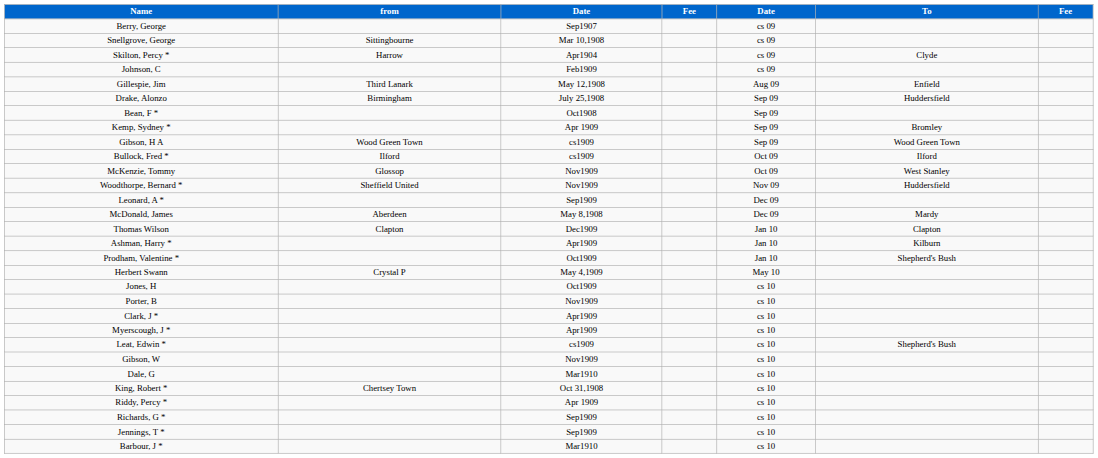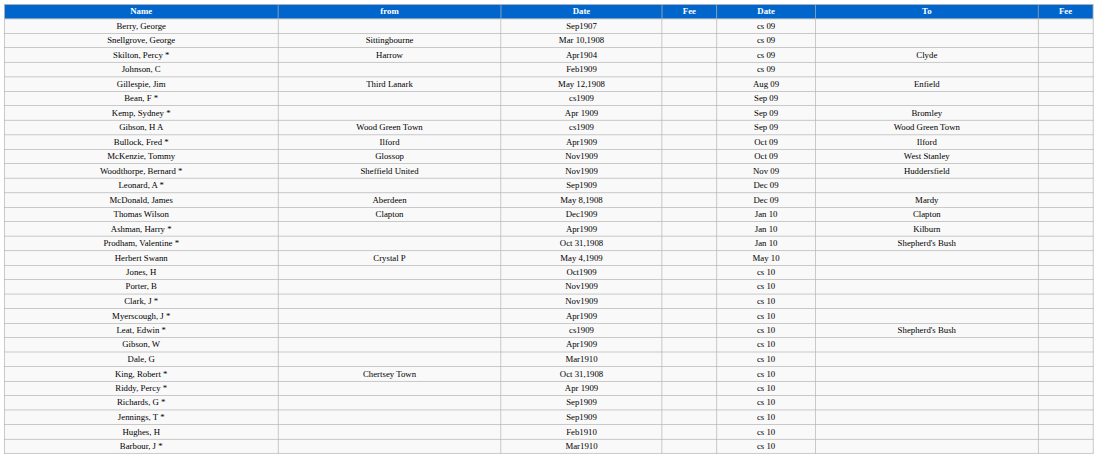 <table class="wikitable" style="text-align:center; font-size:90%; width:90%;">
 <tr>
 <th style="background:#0066CC; color:#FFFFFF; text-align:center;"><strong>Name</strong></th>
 <th style="background:#0066CC; color:#FFFFFF; text-align:center;">from</th>
 <th style="background:#0066CC; color:#FFFFFF; text-align:center;"><strong>Date</strong></th>
 <th style="background:#0066CC; color:#FFFFFF; text-align:center;"><strong>Fee</strong></th>
 <th style="background:#0066CC; color:#FFFFFF; text-align:center;"><strong>Date</strong></th>
 <th style="background:#0066CC; color:#FFFFFF; text-align:center;"><strong>To</strong></th>
 <th style="background:#0066CC; color:#FFFFFF; text-align:center;"><strong>Fee</strong></th>
 </tr>
 <tr>
 <td>Berry, George</td>
 <td></td>
 <td>Sep1907</td>
 <td></td>
 <td>cs 09</td>
 <td></td>
 <td></td>
 </tr>
 <tr>
 <td>Snellgrove, George</td>
 <td>Sittingbourne</td>
 <td>Mar 10,1908</td>
 <td></td>
 <td>cs 09</td>
 <td></td>
 <td></td>
 </tr>
 <tr>
 <td>Skilton, Percy *</td>
 <td>Harrow</td>
 <td>Apr1904</td>
 <td></td>
 <td>cs 09</td>
 <td>Clyde</td>
 <td></td>
 </tr>
 <tr>
 <td>Johnson, C</td>
 <td></td>
 <td>Feb1909</td>
 <td></td>
 <td>cs 09</td>
 <td></td>
 <td></td>
 </tr>
 <tr>
 <td>Gillespie, Jim</td>
 <td>Third Lanark</td>
 <td>May 12,1908</td>
 <td></td>
 <td>Aug 09</td>
 <td>Enfield</td>
 <td></td>
 </tr>
 <tr>
-<td>Drake, Alonzo</td>
-<td>Birmingham</td>
-<td>July 25,1908</td>
-<td></td>
-<td>Sep 09</td>
-<td>Huddersfield</td>
-<td></td>
-</tr>
-<tr>
 <td>Bean, F *</td>
 <td></td>
-<td>Oct1908</td>
+<td>cs1909</td>
 <td></td>
 <td>Sep 09</td>
 <td></td>
 <td></td>
 </tr>
 <tr>
 <td>Kemp, Sydney *</td>
 <td></td>
 <td>Apr 1909</td>
 <td></td>
 <td>Sep 09</td>
 <td>Bromley</td>
 <td></td>
 </tr>
 <tr>
 <td>Gibson, H A</td>
 <td>Wood Green Town</td>
 <td>cs1909</td>
 <td></td>
 <td>Sep 09</td>
 <td>Wood Green Town</td>
 <td></td>
 </tr>
 <tr>
 <td>Bullock, Fred *</td>
 <td>Ilford</td>
-<td>cs1909</td>
+<td>Apr1909</td>
 <td></td>
 <td>Oct 09</td>
 <td>Ilford</td>
 <td></td>
 </tr>
 <tr>
 <td>McKenzie, Tommy</td>
 <td>Glossop</td>
 <td>Nov1909</td>
 <td></td>
 <td>Oct 09</td>
 <td>West Stanley</td>
 <td></td>
 </tr>
 <tr>
 <td>Woodthorpe, Bernard *</td>
 <td>Sheffield United</td>
 <td>Nov1909</td>
 <td></td>
 <td>Nov 09</td>
 <td>Huddersfield</td>
 <td></td>
 </tr>
 <tr>
 <td>Leonard, A *</td>
 <td></td>
 <td>Sep1909</td>
 <td></td>
 <td>Dec 09</td>
 <td></td>
 <td></td>
 </tr>
 <tr>
 <td>McDonald, James</td>
 <td>Aberdeen</td>
 <td>May 8,1908</td>
 <td></td>
 <td>Dec 09</td>
 <td>Mardy</td>
 <td></td>
 </tr>
 <tr>
 <td>Thomas Wilson</td>
 <td>Clapton</td>
 <td>Dec1909</td>
 <td></td>
 <td>Jan 10</td>
 <td>Clapton</td>
 <td></td>
 </tr>
 <tr>
 <td>Ashman, Harry *</td>
 <td></td>
 <td>Apr1909</td>
 <td></td>
 <td>Jan 10</td>
 <td>Kilburn</td>
 <td></td>
 </tr>
 <tr>
 <td>Prodham, Valentine *</td>
 <td></td>
-<td>Oct1909</td>
+<td>Oct 31,1908</td>
 <td></td>
 <td>Jan 10</td>
 <td>Shepherd's Bush</td>
 <td></td>
 </tr>
 <tr>
 <td>Herbert Swann</td>
 <td>Crystal P</td>
 <td>May 4,1909</td>
 <td></td>
 <td>May 10</td>
 <td></td>
 <td></td>
 </tr>
 <tr>
 <td>Jones, H</td>
 <td></td>
 <td>Oct1909</td>
 <td></td>
 <td>cs 10</td>
 <td></td>
 <td></td>
 </tr>
 <tr>
 <td>Porter, B</td>
 <td></td>
 <td>Nov1909</td>
 <td></td>
 <td>cs 10</td>
 <td></td>
 <td></td>
 </tr>
 <tr>
 <td>Clark, J *</td>
 <td></td>
-<td>Apr1909</td>
+<td>Nov1909</td>
 <td></td>
 <td>cs 10</td>
 <td></td>
 <td></td>
 </tr>
 <tr>
 <td>Myerscough, J *</td>
 <td></td>
 <td>Apr1909</td>
 <td></td>
 <td>cs 10</td>
 <td></td>
 <td></td>
 </tr>
 <tr>
 <td>Leat, Edwin *</td>
 <td></td>
 <td>cs1909</td>
 <td></td>
 <td>cs 10</td>
 <td>Shepherd's Bush</td>
 <td></td>
 </tr>
 <tr>
 <td>Gibson, W</td>
 <td></td>
-<td>Nov1909</td>
+<td>Apr1909</td>
 <td></td>
 <td>cs 10</td>
 <td></td>
 <td></td>
 </tr>
 <tr>
 <td>Dale, G</td>
 <td></td>
 <td>Mar1910</td>
 <td></td>
 <td>cs 10</td>
 <td></td>
 <td></td>
 </tr>
 <tr>
 <td>King, Robert *</td>
 <td>Chertsey Town</td>
 <td>Oct 31,1908</td>
 <td></td>
 <td>cs 10</td>
 <td></td>
 <td></td>
 </tr>
 <tr>
 <td>Riddy, Percy *</td>
 <td></td>
 <td>Apr 1909</td>
 <td></td>
 <td>cs 10</td>
 <td></td>
 <td></td>
 </tr>
 <tr>
 <td>Richards, G *</td>
 <td></td>
 <td>Sep1909</td>
 <td></td>
 <td>cs 10</td>
 <td></td>
 <td></td>
 </tr>
 <tr>
 <td>Jennings, T *</td>
 <td></td>
 <td>Sep1909</td>
 <td></td>
 <td>cs 10</td>
 <td></td>
 <td></td>
 </tr>
 <tr>
+<td>Hughes, H</td>
+<td></td>
+<td>Feb1910</td>
+<td></td>
+<td>cs 10</td>
+<td></td>
+<td></td>
+</tr>
+<tr>
 <td>Barbour, J *</td>
 <td></td>
 <td>Mar1910</td>
 <td></td>
 <td>cs 10</td>
 <td></td>
 <td></td>
 </tr>
 </table>
